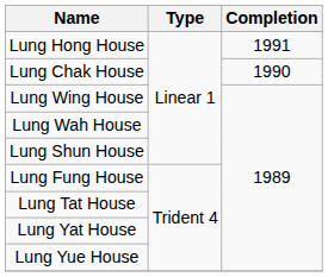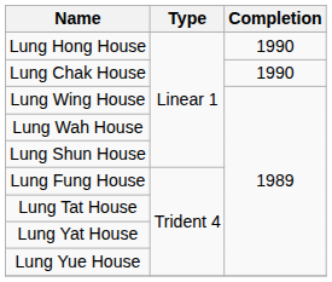 <table class="wikitable" style="text-align: center">
 <tr>
 <th>Name </th>
 <th>Type</th>
 <th>Completion</th>
 </tr>
 <tr>
 <td>Lung Hong House</td>
 <td rowspan="5">Linear 1</td>
-<td rowspan="1">1991</td>
+<td rowspan="1">1990</td>
 </tr>
 <tr>
 <td>Lung Chak House</td>
 <td rowspan="1">1990</td>
 </tr>
 <tr>
 <td>Lung Wing House</td>
 <td rowspan="7">1989</td>
 </tr>
 <tr>
 <td>Lung Wah House</td>
 </tr>
 <tr>
 <td>Lung Shun House</td>
 </tr>
 <tr>
 <td>Lung Fung House</td>
 <td rowspan="4">Trident 4</td>
 </tr>
 <tr>
 <td>Lung Tat House</td>
 </tr>
 <tr>
 <td>Lung Yat House</td>
 </tr>
 <tr>
 <td>Lung Yue House</td>
 </tr>
 <tr>
 </tr>
 </table>
